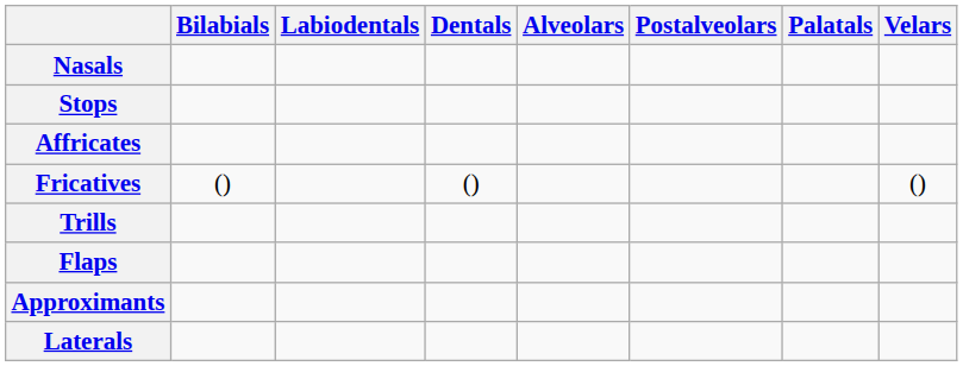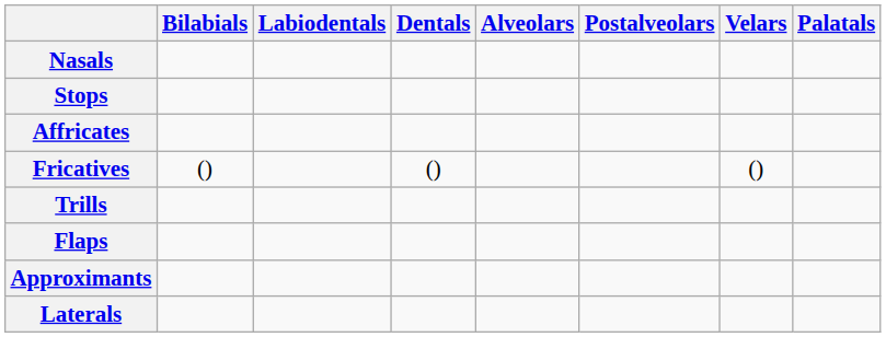 <table class="wikitable">
 <tr>
 <th> </th>
 <th><a href='#'>Bilabials</a></th>
 <th><a href='#'>Labiodentals</a></th>
 <th><a href='#'>Dentals</a></th>
 <th><a href='#'>Alveolars</a></th>
 <th><a href='#'>Postalveolars</a></th>
+<th><a href='#'>Velars</a></th>
 <th><a href='#'>Palatals</a></th>
-<th><a href='#'>Velars</a></th>
 </tr>
 <tr align=center>
 <th><a href='#'>Nasals</a></th>
 <td></td>
 <td></td>
 <td></td>
 <td></td>
 <td></td>
 <td></td>
 <td></td>
 </tr>
 <tr align=center>
 <th><a href='#'>Stops</a></th>
 <td> </td>
 <td></td>
 <td> </td>
 <td></td>
 <td></td>
+<td> </td>
 <td></td>
-<td> </td>
 </tr>
 <tr align=center>
 <th><a href='#'>Affricates</a></th>
 <td></td>
 <td></td>
 <td></td>
 <td></td>
 <td></td>
 <td></td>
 <td></td>
 </tr>
 <tr align=center>
 <th><a href='#'>Fricatives</a></th>
 <td>()</td>
 <td> </td>
 <td>()</td>
 <td> </td>
 <td> </td>
+<td>()</td>
 <td></td>
-<td>()</td>
 </tr>
 <tr align=center>
 <th><a href='#'>Trills</a></th>
 <td></td>
 <td></td>
 <td></td>
 <td></td>
 <td></td>
 <td></td>
 <td></td>
 </tr>
 <tr align=center>
 <th><a href='#'>Flaps</a></th>
 <td></td>
 <td></td>
 <td></td>
 <td></td>
 <td></td>
 <td></td>
 <td></td>
 </tr>
 <tr align=center>
 <th><a href='#'>Approximants</a></th>
 <td></td>
 <td></td>
 <td></td>
 <td></td>
 <td></td>
 <td></td>
 <td></td>
 </tr>
 <tr align=center>
 <th><a href='#'>Laterals</a></th>
 <td></td>
 <td></td>
 <td></td>
 <td></td>
 <td></td>
 <td></td>
 <td></td>
 </tr>
 </table>
